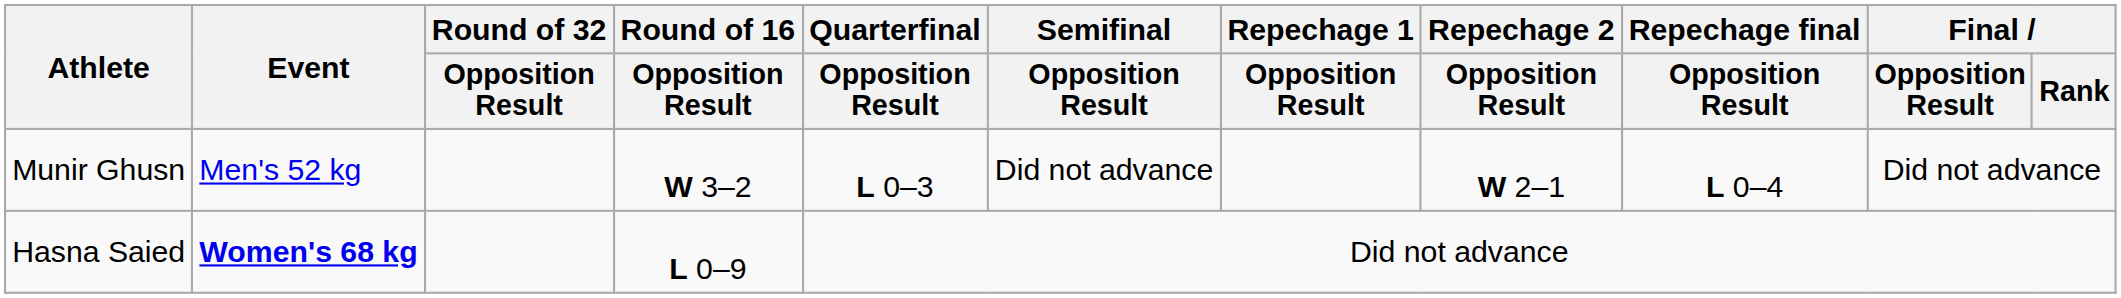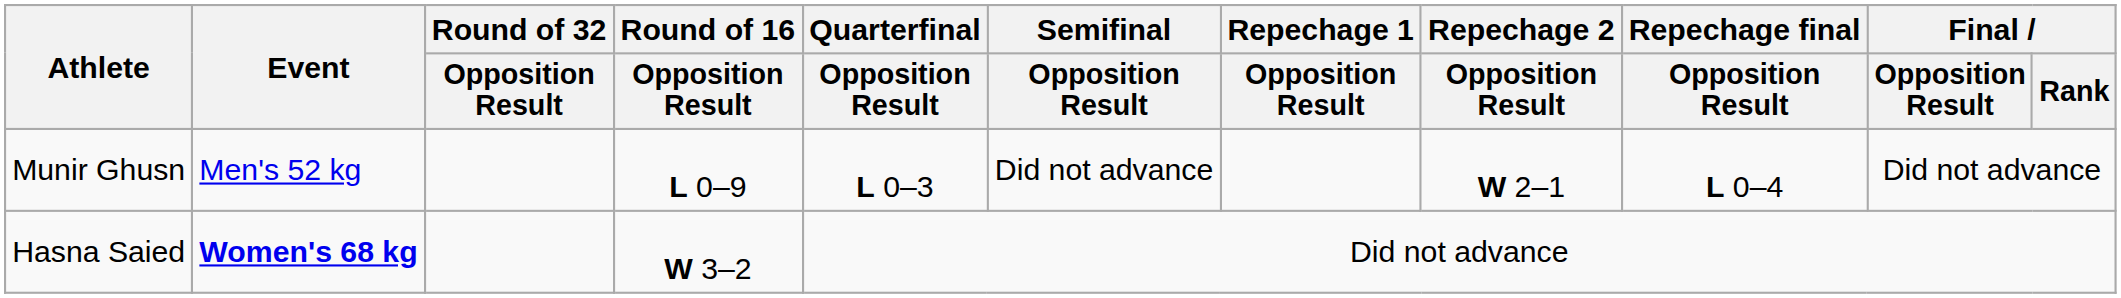 <table class=wikitable style=font-size:90%;text-align:center>
 <tr>
 <th rowspan="2">Athlete</th>
 <th rowspan="2">Event</th>
 <th>Round of 32</th>
 <th>Round of 16</th>
 <th>Quarterfinal</th>
 <th>Semifinal</th>
 <th>Repechage 1</th>
 <th>Repechage 2</th>
 <th>Repechage final</th>
 <th colspan=2>Final / </th>
 </tr>
 <tr style="font-size: 95%">
 <th>Opposition<br>Result</th>
 <th>Opposition<br>Result</th>
 <th>Opposition<br>Result</th>
 <th>Opposition<br>Result</th>
 <th>Opposition<br>Result</th>
 <th>Opposition<br>Result</th>
 <th>Opposition<br>Result</th>
 <th>Opposition<br>Result</th>
 <th>Rank</th>
 </tr>
 <tr>
 <td align=left>Munir Ghusn</td>
 <td align=left><a href='#'>Men's 52 kg</a></td>
 <td></td>
-<td><br><strong>W</strong> 3–2</td>
+<td><br><strong>L</strong> 0–9</td>
 <td><br><strong>L</strong> 0–3</td>
 <td>Did not advance</td>
 <td></td>
 <td><br><strong>W</strong> 2–1</td>
 <td><br><strong>L</strong> 0–4</td>
 <td colspan=2>Did not advance</td>
 </tr>
 <tr>
 <td align=left>Hasna Saied</td>
 <td align=left><strong><a href='#'>Women's 68 kg</a></strong></td>
 <td></td>
-<td><br><strong>L</strong> 0–9</td>
+<td><br><strong>W</strong> 3–2</td>
 <td colspan=7>Did not advance</td>
 </tr>
 </table>
